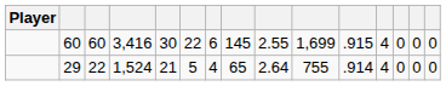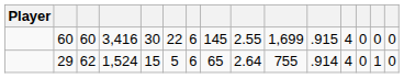 <table class="wikitable sortable" style="text-align:center;">
 <tr>
 <th>Player</th>
 <th></th>
 <th></th>
 <th></th>
 <th></th>
 <th></th>
 <th></th>
 <th></th>
 <th></th>
 <th></th>
 <th></th>
 <th></th>
 <th></th>
 <th></th>
 <th></th>
 </tr>
 <tr>
 <td style=white-space:nowrap></td>
 <td>60</td>
 <td>60</td>
 <td>3,416</td>
 <td>30</td>
 <td>22</td>
 <td>6</td>
 <td>145</td>
 <td>2.55</td>
 <td>1,699</td>
 <td>.915</td>
 <td>4</td>
 <td>0</td>
 <td>0</td>
 <td>0</td>
 </tr>
 <tr>
 <td style=white-space:nowrap></td>
 <td>29</td>
-<td>22</td>
+<td>62</td>
 <td>1,524</td>
-<td>21</td>
+<td>15</td>
 <td>5</td>
-<td>4</td>
+<td>6</td>
 <td>65</td>
 <td>2.64</td>
 <td>755</td>
 <td>.914</td>
 <td>4</td>
 <td>0</td>
-<td>0</td>
+<td>1</td>
 <td>0</td>
 </tr>
 </table>
